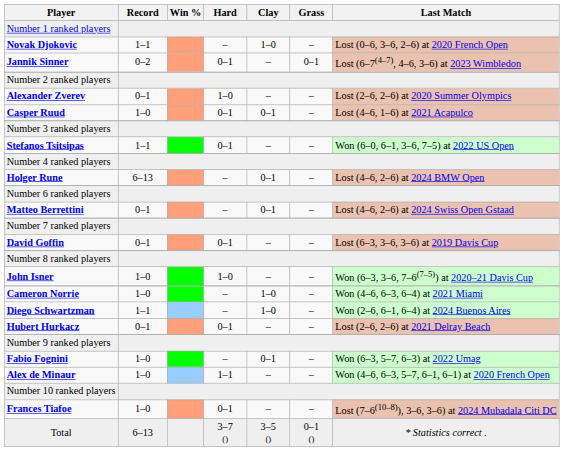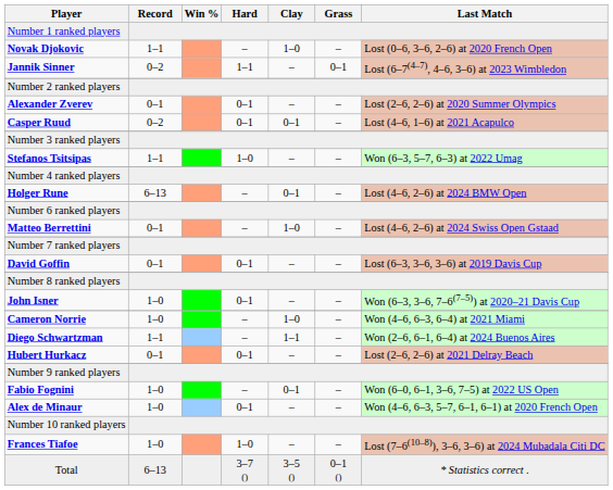 <table class="wikitable sortable nowrap" style=text-align:center>
 <tr>
 <th>Player</th>
 <th width=70>Record</th>
 <th>Win %</th>
 <th width=60>Hard</th>
 <th width=60>Clay</th>
 <th width=60>Grass</th>
 <th>Last Match</th>
 </tr>
 <tr style=background:#efefef>
 <td align=left><a href='#'>Number 1 ranked players</a></td>
 <td colspan=6></td>
 </tr>
 <tr>
 <td align=left> <strong><a href='#'>Novak Djokovic</a></strong></td>
 <td>1–1</td>
 <td bgcolor=FFA07A></td>
 <td>–</td>
 <td>1–0</td>
 <td>–</td>
 <td style=background:#ebc2af;text-align:left>Lost (0–6, 3–6, 2–6) at <a href='#'>2020 French Open</a></td>
 </tr>
 <tr>
 <td align=left> <strong><a href='#'>Jannik Sinner</a></strong></td>
 <td>0–2</td>
 <td bgcolor=FFA07A></td>
-<td>0–1</td>
+<td>1–1</td>
 <td>–</td>
 <td>0–1</td>
 <td style=background:#ebc2af;text-align:left>Lost (6–7<sup>(4–7)</sup>, 4–6, 3–6) at <a href='#'>2023 Wimbledon</a></td>
 </tr>
 <tr>
 </tr>
 <tr style=background:#efefef>
 <td align=left>Number 2 ranked players</td>
 <td colspan=6></td>
 </tr>
 <tr>
 <td align=left> <strong><a href='#'>Alexander Zverev</a></strong></td>
 <td>0–1</td>
 <td bgcolor=FFA07A></td>
-<td>1–0</td>
+<td>0–1</td>
 <td>–</td>
 <td>–</td>
 <td style=background:#ebc2af;text-align:left>Lost (2–6, 2–6) at <a href='#'>2020 Summer Olympics</a></td>
 </tr>
 <tr>
 <td align=left> <strong><a href='#'>Casper Ruud</a></strong></td>
-<td>1–0</td>
+<td>0–2</td>
 <td bgcolor=FFA07A></td>
 <td>0–1</td>
 <td>0–1</td>
 <td>–</td>
 <td style=background:#ebc2af;text-align:left>Lost (4–6, 1–6) at <a href='#'>2021 Acapulco</a></td>
 </tr>
 <tr>
 </tr>
 <tr style=background:#efefef>
 <td align=left>Number 3 ranked players</td>
 <td colspan=6></td>
 </tr>
 <tr>
 <td align=left> <strong><a href='#'>Stefanos Tsitsipas</a></strong></td>
 <td>1–1</td>
 <td bgcolor=lime></td>
-<td>0–1</td>
+<td>1–0</td>
 <td>–</td>
 <td>–</td>
-<td style=background:#cfc;text-align:left>Won (6–0, 6–1, 3–6, 7–5) at <a href='#'>2022 US Open</a></td>
+<td style=background:#cfc;text-align:left>Won (6–3, 5–7, 6–3) at <a href='#'>2022 Umag</a></td>
 </tr>
 <tr>
 </tr>
 <tr style=background:#efefef>
 <td align=left>Number 4 ranked players</td>
 <td colspan=6></td>
 </tr>
 <tr>
 <td align=left> <strong><a href='#'>Holger Rune</a></strong></td>
 <td>6–13</td>
 <td bgcolor=FFA07A></td>
 <td>–</td>
 <td>0–1</td>
 <td>–</td>
 <td style=background:#ebc2af;text-align:left>Lost (4–6, 2–6) at <a href='#'>2024 BMW Open</a></td>
 </tr>
 <tr>
 </tr>
 <tr style=background:#efefef>
 <td align=left>Number 6 ranked players</td>
 <td colspan=6></td>
 </tr>
 <tr>
 <td align=left> <strong><a href='#'>Matteo Berrettini</a></strong></td>
 <td>0–1</td>
 <td bgcolor=FFA07A></td>
 <td>–</td>
-<td>0–1</td>
+<td>1–0</td>
 <td>–</td>
 <td style=background:#ebc2af;text-align:left>Lost (4–6, 2–6) at <a href='#'>2024 Swiss Open Gstaad</a></td>
 </tr>
 <tr>
 </tr>
 <tr style=background:#efefef>
 <td align=left>Number 7 ranked players</td>
 <td colspan=6></td>
 </tr>
 <tr>
 <td align=left> <strong><a href='#'>David Goffin</a></strong></td>
 <td>0–1</td>
 <td bgcolor=FFA07A></td>
 <td>0–1</td>
 <td>–</td>
 <td>–</td>
 <td style=background:#ebc2af;text-align:left>Lost (6–3, 3–6, 3–6) at <a href='#'>2019 Davis Cup</a></td>
 </tr>
 <tr>
 </tr>
 <tr style=background:#efefef>
 <td align=left>Number 8 ranked players</td>
 <td colspan=6></td>
 </tr>
 <tr>
 <td align=left> <strong><a href='#'>John Isner</a></strong></td>
 <td>1–0</td>
 <td bgcolor=lime></td>
-<td>1–0</td>
+<td>0–1</td>
 <td>–</td>
 <td>–</td>
 <td style=background:#cfc;text-align:left>Won (6–3, 3–6, 7–6<sup>(7–5)</sup>) at <a href='#'>2020–21 Davis Cup</a></td>
 </tr>
 <tr>
 </tr>
 <tr>
 <td align=left> <strong><a href='#'>Cameron Norrie</a></strong></td>
 <td>1–0</td>
 <td bgcolor=lime></td>
 <td>–</td>
 <td>1–0</td>
 <td>–</td>
 <td style=background:#cfc;text-align:left>Won (4–6, 6–3, 6–4) at <a href='#'>2021 Miami</a></td>
 </tr>
 <tr>
 <td align=left> <strong><a href='#'>Diego Schwartzman</a></strong></td>
 <td>1–1</td>
 <td style="background:#9cf;"></td>
 <td>–</td>
-<td>1–0</td>
+<td>1–1</td>
 <td>–</td>
 <td style=background:#cfc;text-align:left>Won (2–6, 6–1, 6–4) at <a href='#'>2024 Buenos Aires</a></td>
 </tr>
 <tr>
 <td align=left> <strong><a href='#'>Hubert Hurkacz</a></strong></td>
 <td>0–1</td>
 <td bgcolor=FFA07A></td>
 <td>0–1</td>
 <td>–</td>
 <td>–</td>
 <td style=background:#ebc2af;text-align:left>Lost (2–6, 2–6) at <a href='#'>2021 Delray Beach</a></td>
 </tr>
 <tr>
 </tr>
 <tr style=background:#efefef>
 <td align=left>Number 9 ranked players</td>
 <td colspan=6></td>
 </tr>
 <tr>
 <td align=left> <strong><a href='#'>Fabio Fognini</a></strong></td>
 <td>1–0</td>
 <td bgcolor=lime></td>
 <td>–</td>
 <td>0–1</td>
 <td>–</td>
-<td style=background:#cfc;text-align:left>Won (6–3, 5–7, 6–3) at <a href='#'>2022 Umag</a></td>
+<td style=background:#cfc;text-align:left>Won (6–0, 6–1, 3–6, 7–5) at <a href='#'>2022 US Open</a></td>
 </tr>
 <tr>
 <td align=left> <strong><a href='#'>Alex de Minaur</a></strong></td>
 <td>1–0</td>
 <td style="background:#9cf;"></td>
-<td>1–1</td>
+<td>0–1</td>
 <td>–</td>
 <td>–</td>
 <td style=background:#cfc;text-align:left>Won (4–6, 6–3, 5–7, 6–1, 6–1) at <a href='#'>2020 French Open</a></td>
 </tr>
 <tr style=background:#efefef>
 <td align=left>Number 10 ranked players</td>
 <td colspan=6></td>
 </tr>
 <tr>
 <td align=left> <strong><a href='#'>Frances Tiafoe</a></strong></td>
 <td>1–0</td>
 <td bgcolor=FFA07A></td>
-<td>0–1</td>
+<td>1–0</td>
 <td>–</td>
 <td>–</td>
 <td style=background:#ebc2af;text-align:left>Lost (7–6<sup>(10–8)</sup>), 3–6, 3–6) at <a href='#'>2024 Mubadala Citi DC</a></td>
 </tr>
 <tr bgcolor=efefef class="sortbottom">
 <td>Total</td>
 <td>6–13</td>
 <td></td>
 <td>3–7 <br> <small>()</small></td>
 <td>3–5 <br> <small>()</small></td>
 <td>0–1 <br> <small>()</small></td>
 <td><em>* Statistics correct .</em></td>
 </tr>
 </table>
